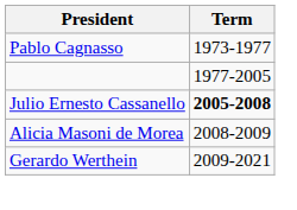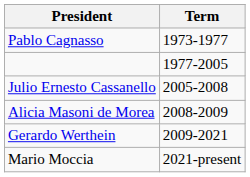 <table class="wikitable">
 <tr>
 <th>President</th>
 <th>Term</th>
 </tr>
 <tr>
 <td><a href='#'>Pablo Cagnasso</a></td>
 <td>1973-1977</td>
 </tr>
 <tr>
 <td></td>
 <td>1977-2005</td>
 </tr>
 <tr>
 <td><a href='#'>Julio Ernesto Cassanello</a></td>
-<td><strong>2005-2008</strong></td>
+<td>2005-2008</td>
 </tr>
 <tr>
 <td><a href='#'>Alicia Masoni de Morea</a></td>
 <td>2008-2009</td>
 </tr>
 <tr>
 <td><a href='#'>Gerardo Werthein</a></td>
 <td>2009-2021</td>
 </tr>
+<tr>
+<td>Mario Moccia</td>
+<td>2021-present</td>
+</tr>
 </table>
